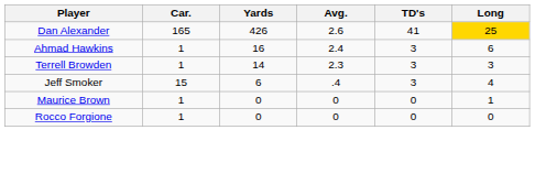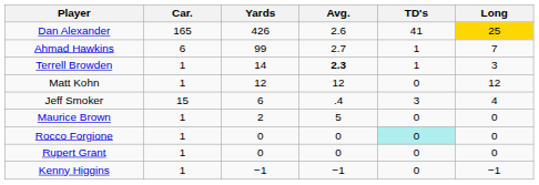 <table class="wikitable sortable">
 <tr>
 <th bgcolor="#DDDDFF" width="16%">Player</th>
 <th bgcolor="#DDDDFF" width="9%">Car.</th>
 <th bgcolor="#DDDDFF" width="9%">Yards</th>
 <th bgcolor="#DDDDFF" width="9%">Avg.</th>
 <th bgcolor="#DDDDFF" width="9%">TD's</th>
 <th bgcolor="#DDDDFF" width="9%">Long</th>
 </tr>
 <tr align="center">
 <td><a href='#'>Dan Alexander</a></td>
 <td>165</td>
 <td>426</td>
 <td>2.6</td>
 <td>41</td>
 <td style="background: gold;">25</td>
 </tr>
 <tr align="center">
 <td><a href='#'>Ahmad Hawkins</a></td>
+<td>6</td>
+<td>99</td>
+<td>2.7</td>
 <td>1</td>
-<td>16</td>
-<td>2.4</td>
-<td>3</td>
-<td>6</td>
+<td>7</td>
 </tr>
 <tr align="center">
 <td><a href='#'>Terrell Browden</a></td>
 <td>1</td>
 <td>14</td>
-<td>2.3</td>
+<td><strong>2.3</strong></td>
+<td>1</td>
 <td>3</td>
-<td>3</td>
+</tr>
+<tr align="center">
+<td>Matt Kohn</td>
+<td>1</td>
+<td>12</td>
+<td>12</td>
+<td>0</td>
+<td>12</td>
 </tr>
 <tr align="center">
 <td>Jeff Smoker</td>
 <td>15</td>
 <td>6</td>
 <td>.4</td>
 <td>3</td>
 <td>4</td>
 </tr>
 <tr align="center">
 <td><a href='#'>Maurice Brown</a></td>
 <td>1</td>
+<td>2</td>
+<td>5</td>
 <td>0</td>
 <td>0</td>
-<td>0</td>
-<td>1</td>
 </tr>
 <tr align="center">
 <td><a href='#'>Rocco Forgione</a></td>
 <td>1</td>
 <td>0</td>
 <td>0</td>
+<td style="background: paleturquoise;">0</td>
+<td>0</td>
+</tr>
+<tr align="center">
+<td><a href='#'>Rupert Grant</a></td>
+<td>1</td>
+<td>0</td>
+<td>0</td>
 <td>0</td>
 <td>0</td>
 </tr>
+<tr align="center">
+<td><a href='#'>Kenny Higgins</a></td>
+<td>1</td>
+<td>−1</td>
+<td>−1</td>
+<td>0</td>
+<td>−1</td>
+</tr>
 </table>
